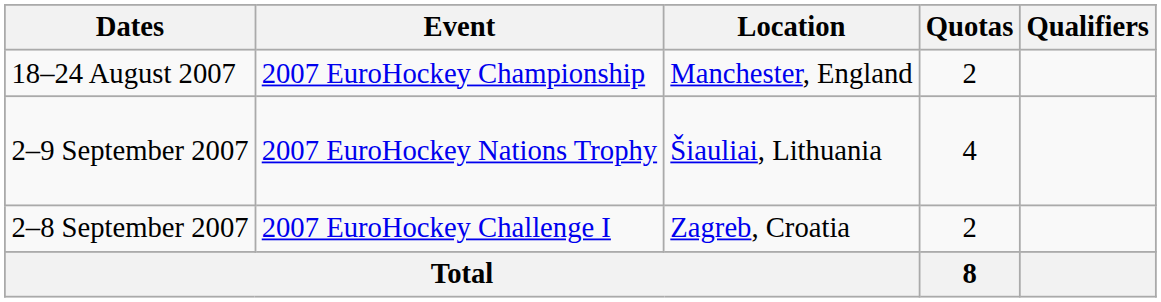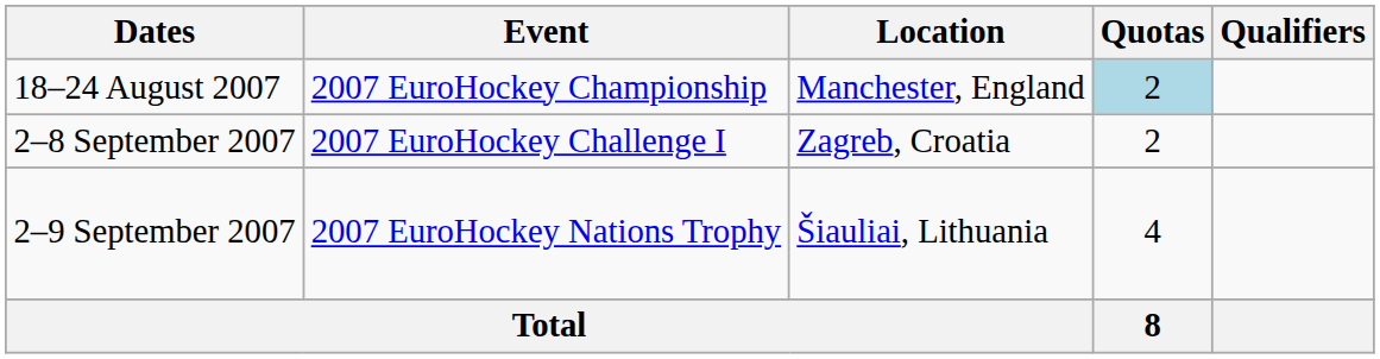 <table class=wikitable>
 <tr>
 <th>Dates</th>
 <th>Event</th>
 <th>Location</th>
 <th>Quotas</th>
 <th>Qualifiers</th>
 </tr>
 <tr>
 <td>18–24 August 2007</td>
 <td><a href='#'>2007 EuroHockey Championship</a></td>
 <td><a href='#'>Manchester</a>, England</td>
+<td align=center style="background: lightblue;">2</td>
+<td><br></td>
+</tr>
+<tr>
+<td>2–8 September 2007</td>
+<td><a href='#'>2007 EuroHockey Challenge I</a></td>
+<td><a href='#'>Zagreb</a>, Croatia</td>
 <td align=center>2</td>
 <td><br></td>
 </tr>
 <tr>
 <td>2–9 September 2007</td>
 <td><a href='#'>2007 EuroHockey Nations Trophy</a></td>
 <td><a href='#'>Šiauliai</a>, Lithuania</td>
 <td align=center>4</td>
 <td><br><br> <br>  </td>
 </tr>
 <tr>
-<td>2–8 September 2007</td>
-<td><a href='#'>2007 EuroHockey Challenge I</a></td>
-<td><a href='#'>Zagreb</a>, Croatia</td>
-<td align=center>2</td>
-<td><br></td>
-</tr>
-<tr>
 <th colspan="3">Total</th>
 <th>8</th>
 <th></th>
 </tr>
 </table>
